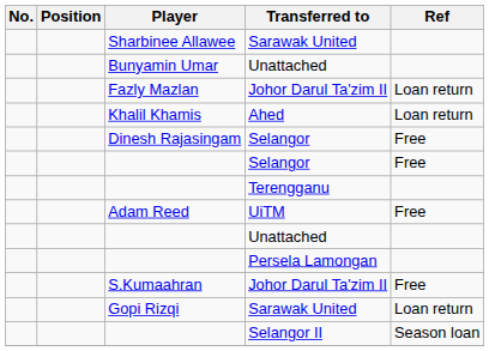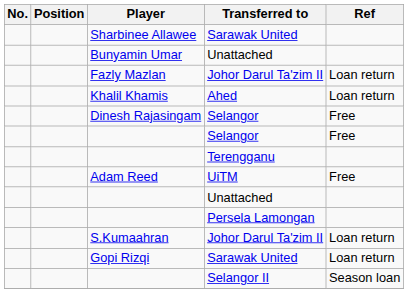 <table class="wikitable plainrowheaders sortable" style="text-align:center; text-align:left">
 <tr>
 <th scope="col">No.</th>
 <th scope="col">Position</th>
 <th scope="col">Player</th>
 <th scope="col">Transferred to</th>
 <th scope="col" class="unsortable">Ref</th>
 </tr>
 <tr>
 <td></td>
 <td></td>
 <td> <a href='#'>Sharbinee Allawee</a></td>
 <td> <a href='#'>Sarawak United</a></td>
 <td></td>
 </tr>
 <tr>
 <td></td>
 <td></td>
 <td> <a href='#'>Bunyamin Umar</a></td>
 <td>Unattached</td>
 <td></td>
 </tr>
 <tr>
 <td></td>
 <td></td>
 <td> <a href='#'>Fazly Mazlan</a></td>
 <td> <a href='#'>Johor Darul Ta'zim II</a></td>
 <td>Loan return </td>
 </tr>
 <tr>
 <td></td>
 <td></td>
 <td> <a href='#'>Khalil Khamis</a></td>
 <td> <a href='#'>Ahed</a></td>
 <td>Loan return </td>
 </tr>
 <tr>
 <td></td>
 <td></td>
 <td> <a href='#'>Dinesh Rajasingam</a></td>
 <td> <a href='#'>Selangor</a></td>
 <td>Free </td>
 </tr>
 <tr>
 <td></td>
 <td></td>
 <td></td>
 <td> <a href='#'>Selangor</a></td>
 <td>Free </td>
 </tr>
 <tr>
 <td></td>
 <td></td>
 <td></td>
 <td> <a href='#'>Terengganu</a></td>
 <td></td>
 </tr>
 <tr>
 <td></td>
 <td></td>
 <td> <a href='#'>Adam Reed</a></td>
 <td> <a href='#'>UiTM</a></td>
 <td>Free </td>
 </tr>
 <tr>
 <td></td>
 <td></td>
 <td></td>
 <td>Unattached</td>
 <td></td>
 </tr>
 <tr>
 <td></td>
 <td></td>
 <td></td>
 <td> <a href='#'>Persela Lamongan</a></td>
 <td></td>
 </tr>
 <tr>
 <td></td>
 <td></td>
 <td> <a href='#'>S.Kumaahran</a></td>
 <td> <a href='#'>Johor Darul Ta'zim II</a></td>
-<td>Free </td>
+<td>Loan return</td>
 </tr>
 <tr>
 <td></td>
 <td></td>
 <td> <a href='#'>Gopi Rizqi</a></td>
 <td> <a href='#'>Sarawak United</a></td>
 <td>Loan return </td>
 </tr>
 <tr>
 <td></td>
 <td></td>
 <td></td>
 <td> <a href='#'>Selangor II</a></td>
 <td>Season loan</td>
 </tr>
 <tr>
 </tr>
 </table>
